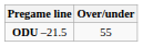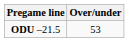 <table class="wikitable">
 <tr align="center">
 <th style=>Pregame line</th>
 <th style=>Over/under</th>
 </tr>
 <tr align="center">
 <td><strong>ODU</strong> –21.5</td>
-<td>55</td>
+<td>53</td>
 </tr>
 </table>
